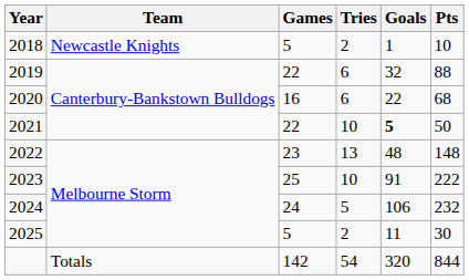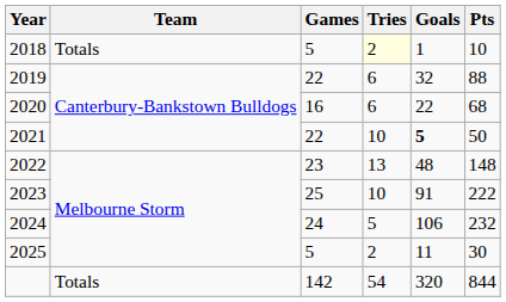 <table class="wikitable">
 <tr>
 <th>Year</th>
 <th>Team</th>
 <th>Games</th>
 <th>Tries</th>
 <th>Goals</th>
 <th>Pts</th>
 </tr>
 <tr>
 <td>2018</td>
-<td> <a href='#'>Newcastle Knights</a></td>
+<td>Totals</td>
 <td>5</td>
-<td>2</td>
+<td style="background: lightyellow;">2</td>
 <td>1</td>
 <td>10</td>
 </tr>
 <tr>
 <td>2019</td>
 <td rowspan="3"> <a href='#'>Canterbury-Bankstown Bulldogs</a></td>
 <td>22</td>
 <td>6</td>
 <td>32</td>
 <td>88</td>
 </tr>
 <tr>
 <td>2020</td>
 <td>16</td>
 <td>6</td>
 <td>22</td>
 <td>68</td>
 </tr>
 <tr>
 <td>2021</td>
 <td>22</td>
 <td>10</td>
 <td><strong>5</strong></td>
 <td>50</td>
 </tr>
 <tr>
 <td>2022</td>
 <td rowspan="4"> <a href='#'>Melbourne Storm</a></td>
 <td>23</td>
 <td>13</td>
 <td>48</td>
 <td>148</td>
 </tr>
 <tr>
 <td>2023</td>
 <td>25</td>
 <td>10</td>
 <td>91</td>
 <td>222</td>
 </tr>
 <tr>
 <td>2024</td>
 <td>24</td>
 <td>5</td>
 <td>106</td>
 <td>232</td>
 </tr>
 <tr>
 <td>2025</td>
 <td>5</td>
 <td>2</td>
 <td>11</td>
 <td>30</td>
 </tr>
 <tr>
 <td></td>
 <td>Totals</td>
 <td>142</td>
 <td>54</td>
 <td>320</td>
 <td>844</td>
 </tr>
 </table>
